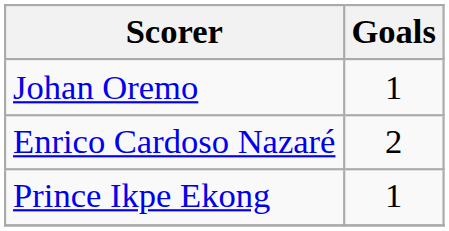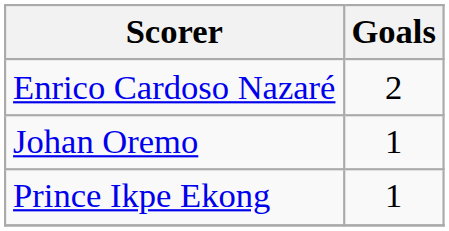 <table class="wikitable">
 <tr>
 <th>Scorer</th>
 <th>Goals</th>
 </tr>
 <tr>
+<td> <a href='#'>Enrico Cardoso Nazaré</a></td>
+<td align=center>2</td>
+</tr>
+<tr>
 <td> <a href='#'>Johan Oremo</a></td>
 <td align=center>1</td>
-</tr>
-<tr>
-<td> <a href='#'>Enrico Cardoso Nazaré</a></td>
-<td align=center>2</td>
 </tr>
 <tr>
 <td> <a href='#'>Prince Ikpe Ekong</a></td>
 <td align=center>1</td>
 </tr>
 <tr>
 </tr>
 </table>
